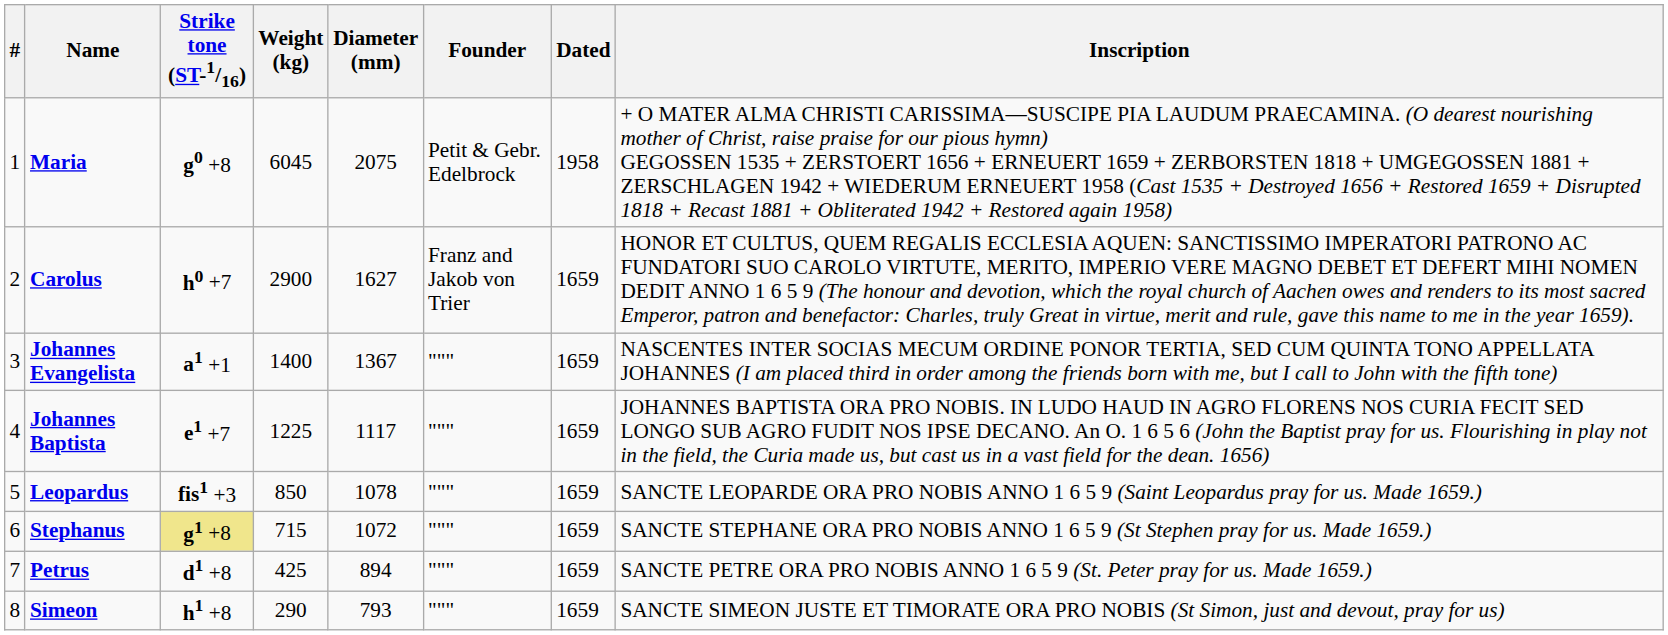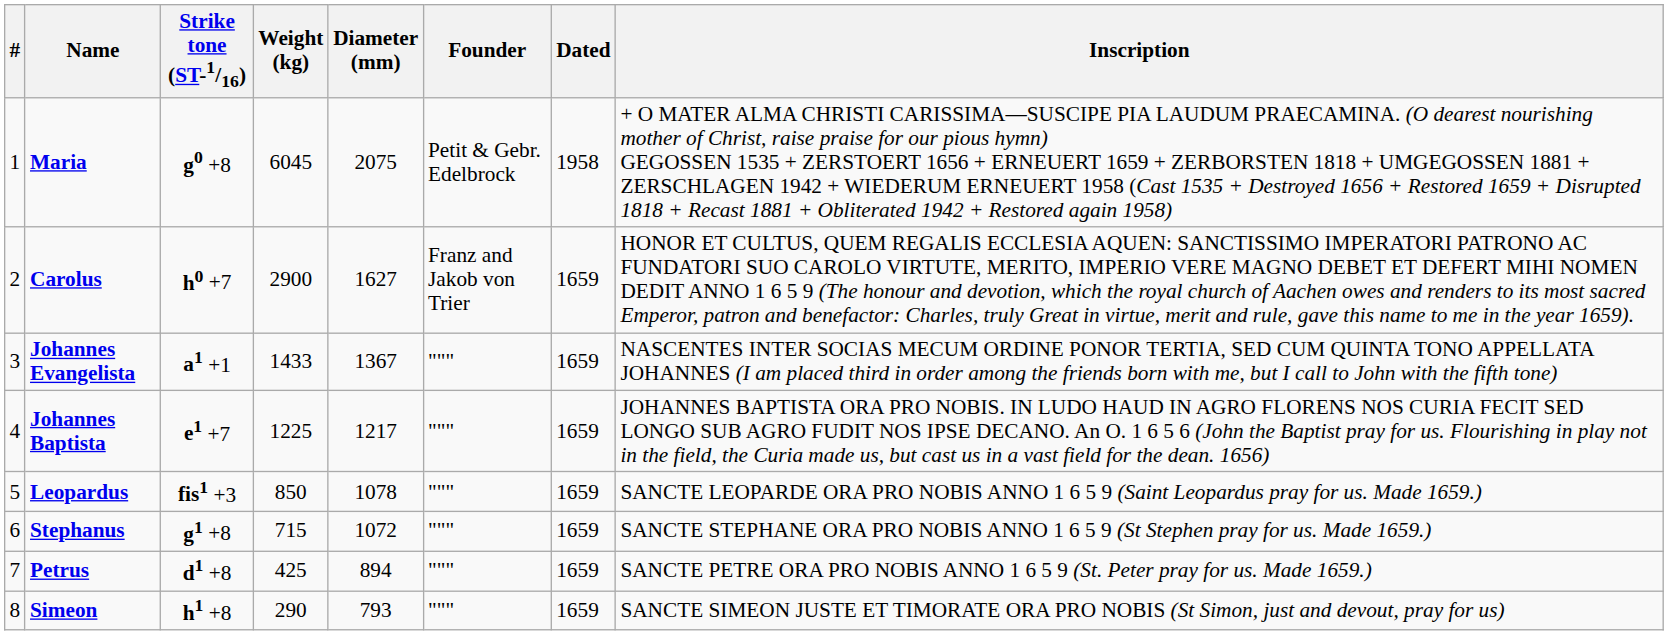 <table class="wikitable">
 <tr>
 <th>#</th>
 <th>Name</th>
 <th><a href='#'>Strike tone</a><br>(<a href='#'>ST</a>-<sup>1</sup>/<sub>16</sub>)</th>
 <th>Weight<br>(kg)</th>
 <th>Diameter<br>(mm)</th>
 <th>Founder</th>
 <th>Dated</th>
 <th>Inscription</th>
 </tr>
 <tr>
 <td>1</td>
 <td><strong><a href='#'>Maria</a></strong></td>
 <td align="center"><strong>g<sup>0</sup></strong> +8</td>
 <td align="center">6045</td>
 <td align="center">2075</td>
 <td>Petit & Gebr. Edelbrock</td>
 <td>1958</td>
 <td>+ O MATER ALMA CHRISTI CARISSIMA—SUSCIPE PIA LAUDUM PRAECAMINA. <em>(O dearest nourishing mother of Christ, raise praise for our pious hymn)</em><br> GEGOSSEN 1535 + ZERSTOERT 1656 + ERNEUERT 1659 + ZERBORSTEN 1818 + UMGEGOSSEN 1881 + ZERSCHLAGEN 1942 + WIEDERUM ERNEUERT 1958 (<em>Cast 1535 + Destroyed 1656 + Restored 1659 + Disrupted 1818 + Recast 1881 + Obliterated 1942 + Restored again 1958)</em></td>
 </tr>
 <tr>
 <td>2</td>
 <td><strong><a href='#'>Carolus</a></strong></td>
 <td align="center"><strong>h<sup>0</sup></strong> +7</td>
 <td align="center">2900</td>
 <td align="center">1627</td>
 <td>Franz and Jakob von Trier</td>
 <td>1659</td>
 <td>HONOR ET CULTUS, QUEM REGALIS ECCLESIA AQUEN: SANCTISSIMO IMPERATORI PATRONO AC FUNDATORI SUO CAROLO VIRTUTE, MERITO, IMPERIO VERE MAGNO DEBET ET DEFERT MIHI NOMEN DEDIT ANNO 1 6 5 9 <em>(The honour and devotion, which the royal church of Aachen owes and renders to its most sacred Emperor, patron and benefactor: Charles, truly Great in virtue, merit and rule, gave this name to me in the year 1659).</em></td>
 </tr>
 <tr>
 <td>3</td>
 <td><strong><a href='#'>Johannes Evangelista</a></strong></td>
 <td align="center"><strong>a<sup>1</sup></strong> +1</td>
-<td align="center">1400</td>
+<td align="center">1433</td>
 <td align="center">1367</td>
 <td>"""</td>
 <td>1659</td>
 <td>NASCENTES INTER SOCIAS MECUM ORDINE PONOR TERTIA, SED CUM QUINTA TONO APPELLATA JOHANNES <em>(I am placed third in order among the friends born with me, but I call to John with the fifth tone)</em></td>
 </tr>
 <tr>
 <td>4</td>
 <td><strong><a href='#'>Johannes Baptista</a></strong></td>
 <td align="center"><strong>e<sup>1</sup></strong> +7</td>
 <td align="center">1225</td>
-<td align="center">1117</td>
+<td align="center">1217</td>
 <td>"""</td>
 <td>1659</td>
 <td>JOHANNES BAPTISTA ORA PRO NOBIS. IN LUDO HAUD IN AGRO FLORENS NOS CURIA FECIT SED LONGO SUB AGRO FUDIT NOS IPSE DECANO. An O. 1 6 5 6 <em>(John the Baptist pray for us. Flourishing in play not in the field, the Curia made us, but cast us in a vast field for the dean. 1656)</em></td>
 </tr>
 <tr>
 <td>5</td>
 <td><strong><a href='#'>Leopardus</a></strong></td>
 <td align="center"><strong>fis<sup>1</sup></strong> +3</td>
 <td align="center">850</td>
 <td align="center">1078</td>
 <td>"""</td>
 <td>1659</td>
 <td>SANCTE LEOPARDE ORA PRO NOBIS ANNO 1 6 5 9 <em>(Saint Leopardus pray for us. Made 1659.)</em></td>
 </tr>
 <tr>
 <td>6</td>
 <td><strong><a href='#'>Stephanus</a></strong></td>
-<td align="center" style="background: khaki;"><strong>g<sup>1</sup></strong> +8</td>
+<td align="center"><strong>g<sup>1</sup></strong> +8</td>
 <td align="center">715</td>
 <td align="center">1072</td>
 <td>"""</td>
 <td>1659</td>
 <td>SANCTE STEPHANE ORA PRO NOBIS ANNO 1 6 5 9 <em>(St Stephen pray for us. Made 1659.)</em></td>
 </tr>
 <tr>
 <td>7</td>
 <td><strong><a href='#'>Petrus</a></strong></td>
 <td align="center"><strong>d<sup>1</sup></strong> +8</td>
 <td align="center">425</td>
 <td align="center">894</td>
 <td>"""</td>
 <td>1659</td>
 <td>SANCTE PETRE ORA PRO NOBIS ANNO 1 6 5 9 <em>(St. Peter pray for us. Made 1659.)</em></td>
 </tr>
 <tr>
 <td>8</td>
 <td><strong><a href='#'>Simeon</a></strong></td>
 <td align="center"><strong>h<sup>1</sup></strong> +8</td>
 <td align="center">290</td>
 <td align="center">793</td>
 <td>"""</td>
 <td>1659</td>
 <td>SANCTE SIMEON JUSTE ET TIMORATE ORA PRO NOBIS <em>(St Simon, just and devout, pray for us)</em></td>
 </tr>
 </table>
